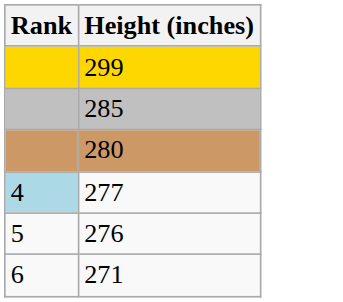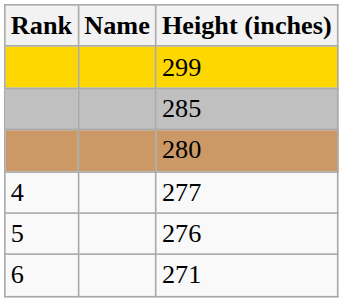 <table class="wikitable">
 <tr>
 <th>Rank</th>
+<th>Name</th>
 <th>Height (inches)</th>
 </tr>
 <tr style="background:gold;">
+<td></td>
 <td></td>
 <td>299</td>
 </tr>
 <tr style="background:silver;">
 <td></td>
+<td></td>
 <td>285</td>
 </tr>
 <tr style="background:#CC9966;">
 <td></td>
+<td></td>
 <td>280</td>
 </tr>
 <tr>
-<td style="background: lightblue;">4</td>
+<td>4</td>
+<td></td>
 <td>277</td>
 </tr>
 <tr>
 <td>5</td>
+<td></td>
 <td>276</td>
 </tr>
 <tr>
 <td>6</td>
+<td></td>
 <td>271</td>
 </tr>
 </table>
